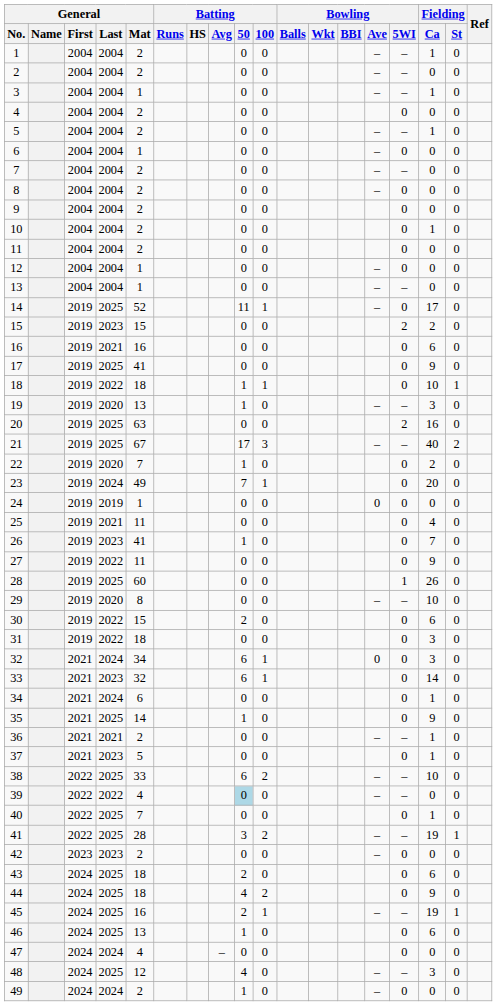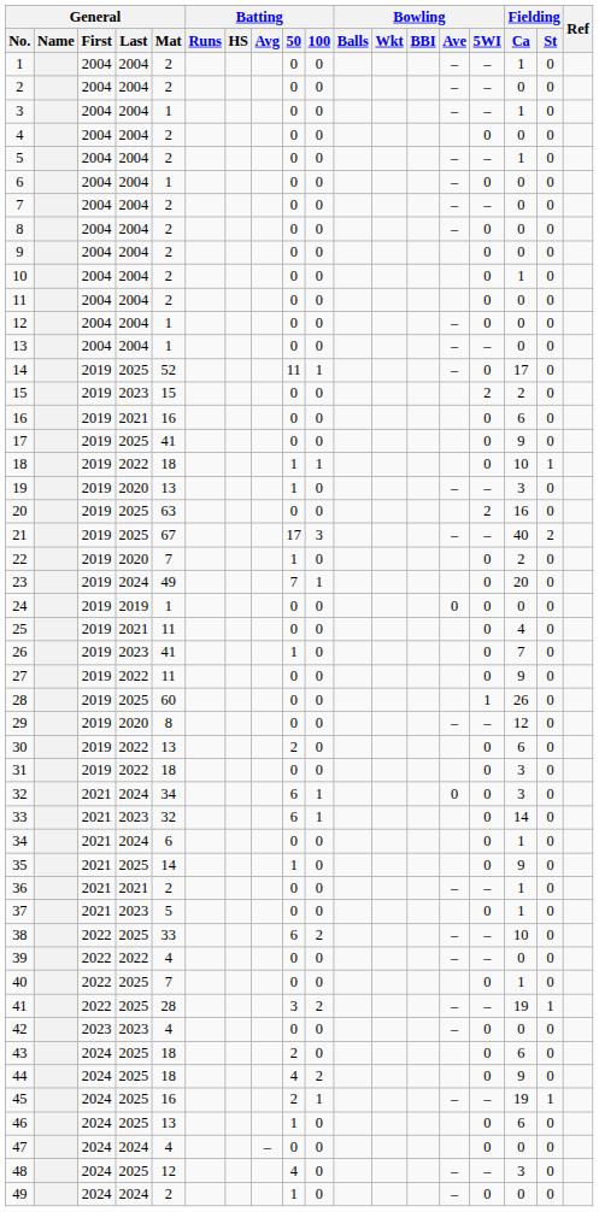 <table class="wikitable sortable plainrowheaders">
 <tr align="center">
 <th scope="col" colspan=5 class="unsortable">General</th>
 <th scope="col" colspan=5 class="unsortable"><a href='#'>Batting</a></th>
 <th scope="col" colspan=5 class="unsortable"><a href='#'>Bowling</a></th>
 <th scope="col" colspan=2 class="unsortable"><a href='#'>Fielding</a></th>
 <th scope="col" rowspan=2 class="unsortable">Ref</th>
 </tr>
 <tr align="center">
 <th scope="col">No.</th>
 <th scope="col">Name</th>
 <th scope="col">First</th>
 <th scope="col">Last</th>
 <th scope="col">Mat</th>
 <th scope="col"><a href='#'>Runs</a></th>
 <th scope="col">HS</th>
 <th scope="col"><a href='#'>Avg</a></th>
 <th scope="col"><a href='#'>50</a></th>
 <th scope="col"><a href='#'>100</a></th>
 <th scope="col"><a href='#'>Balls</a></th>
 <th scope="col"><a href='#'>Wkt</a></th>
 <th scope="col"><a href='#'>BBI</a></th>
 <th scope="col"><a href='#'>Ave</a></th>
 <th><a href='#'>5WI</a></th>
 <th scope="col"><a href='#'>Ca</a></th>
 <th scope="col"><a href='#'>St</a></th>
 </tr>
 <tr align="center">
 <td>1</td>
 <th scope="row"></th>
 <td>2004</td>
 <td>2004</td>
 <td>2</td>
 <td></td>
 <td></td>
 <td></td>
 <td>0</td>
 <td>0</td>
 <td></td>
 <td></td>
 <td></td>
 <td>–</td>
 <td>–</td>
 <td>1</td>
 <td>0</td>
 <td></td>
 </tr>
 <tr align="center">
 <td>2</td>
 <th scope="row"></th>
 <td>2004</td>
 <td>2004</td>
 <td>2</td>
 <td></td>
 <td></td>
 <td></td>
 <td>0</td>
 <td>0</td>
 <td></td>
 <td></td>
 <td></td>
 <td>–</td>
 <td>–</td>
 <td>0</td>
 <td>0</td>
 <td></td>
 </tr>
 <tr align="center">
 <td>3</td>
 <th scope="row"></th>
 <td>2004</td>
 <td>2004</td>
 <td>1</td>
 <td></td>
 <td></td>
 <td></td>
 <td>0</td>
 <td>0</td>
 <td></td>
 <td></td>
 <td></td>
 <td>–</td>
 <td>–</td>
 <td>1</td>
 <td>0</td>
 <td></td>
 </tr>
 <tr align="center">
 <td>4</td>
 <th scope="row"></th>
 <td>2004</td>
 <td>2004</td>
 <td>2</td>
 <td></td>
 <td></td>
 <td></td>
 <td>0</td>
 <td>0</td>
 <td></td>
 <td></td>
 <td></td>
 <td></td>
 <td>0</td>
 <td>0</td>
 <td>0</td>
 <td></td>
 </tr>
 <tr align="center">
 <td>5</td>
 <th scope="row"></th>
 <td>2004</td>
 <td>2004</td>
 <td>2</td>
 <td></td>
 <td></td>
 <td></td>
 <td>0</td>
 <td>0</td>
 <td></td>
 <td></td>
 <td></td>
 <td>–</td>
 <td>–</td>
 <td>1</td>
 <td>0</td>
 <td></td>
 </tr>
 <tr align="center">
 <td>6</td>
 <th scope="row"></th>
 <td>2004</td>
 <td>2004</td>
 <td>1</td>
 <td></td>
 <td></td>
 <td></td>
 <td>0</td>
 <td>0</td>
 <td></td>
 <td></td>
 <td></td>
 <td>–</td>
 <td>0</td>
 <td>0</td>
 <td>0</td>
 <td></td>
 </tr>
 <tr align="center">
 <td>7</td>
 <th scope="row"></th>
 <td>2004</td>
 <td>2004</td>
 <td>2</td>
 <td></td>
 <td></td>
 <td></td>
 <td>0</td>
 <td>0</td>
 <td></td>
 <td></td>
 <td></td>
 <td>–</td>
 <td>–</td>
 <td>0</td>
 <td>0</td>
 <td></td>
 </tr>
 <tr align="center">
 <td>8</td>
 <th scope="row"></th>
 <td>2004</td>
 <td>2004</td>
 <td>2</td>
 <td></td>
 <td></td>
 <td></td>
 <td>0</td>
 <td>0</td>
 <td></td>
 <td></td>
 <td></td>
 <td>–</td>
 <td>0</td>
 <td>0</td>
 <td>0</td>
 <td></td>
 </tr>
 <tr align="center">
 <td>9</td>
 <th scope="row"></th>
 <td>2004</td>
 <td>2004</td>
 <td>2</td>
 <td></td>
 <td></td>
 <td></td>
 <td>0</td>
 <td>0</td>
 <td></td>
 <td></td>
 <td></td>
 <td></td>
 <td>0</td>
 <td>0</td>
 <td>0</td>
 <td></td>
 </tr>
 <tr align="center">
 <td>10</td>
 <th scope="row"></th>
 <td>2004</td>
 <td>2004</td>
 <td>2</td>
 <td></td>
 <td></td>
 <td></td>
 <td>0</td>
 <td>0</td>
 <td></td>
 <td></td>
 <td></td>
 <td></td>
 <td>0</td>
 <td>1</td>
 <td>0</td>
 <td></td>
 </tr>
 <tr align="center">
 <td>11</td>
 <th scope="row"></th>
 <td>2004</td>
 <td>2004</td>
 <td>2</td>
 <td></td>
 <td></td>
 <td></td>
 <td>0</td>
 <td>0</td>
 <td></td>
 <td></td>
 <td></td>
 <td></td>
 <td>0</td>
 <td>0</td>
 <td>0</td>
 <td></td>
 </tr>
 <tr align="center">
 <td>12</td>
 <th scope="row"></th>
 <td>2004</td>
 <td>2004</td>
 <td>1</td>
 <td></td>
 <td></td>
 <td></td>
 <td>0</td>
 <td>0</td>
 <td></td>
 <td></td>
 <td></td>
 <td>–</td>
 <td>0</td>
 <td>0</td>
 <td>0</td>
 <td></td>
 </tr>
 <tr align="center">
 <td>13</td>
 <th scope="row"></th>
 <td>2004</td>
 <td>2004</td>
 <td>1</td>
 <td></td>
 <td></td>
 <td></td>
 <td>0</td>
 <td>0</td>
 <td></td>
 <td></td>
 <td></td>
 <td>–</td>
 <td>–</td>
 <td>0</td>
 <td>0</td>
 <td></td>
 </tr>
 <tr align="center">
 <td>14</td>
 <th scope="row"></th>
 <td>2019</td>
 <td>2025</td>
 <td>52</td>
 <td></td>
 <td></td>
 <td></td>
 <td>11</td>
 <td>1</td>
 <td></td>
 <td></td>
 <td></td>
 <td>–</td>
 <td>0</td>
 <td>17</td>
 <td>0</td>
 <td></td>
 </tr>
 <tr align="center">
 <td>15</td>
 <th scope="row"></th>
 <td>2019</td>
 <td>2023</td>
 <td>15</td>
 <td></td>
 <td></td>
 <td></td>
 <td>0</td>
 <td>0</td>
 <td></td>
 <td></td>
 <td></td>
 <td></td>
 <td>2</td>
 <td>2</td>
 <td>0</td>
 <td></td>
 </tr>
 <tr align="center">
 <td>16</td>
 <th scope="row"></th>
 <td>2019</td>
 <td>2021</td>
 <td>16</td>
 <td></td>
 <td></td>
 <td></td>
 <td>0</td>
 <td>0</td>
 <td></td>
 <td></td>
 <td></td>
 <td></td>
 <td>0</td>
 <td>6</td>
 <td>0</td>
 <td></td>
 </tr>
 <tr align="center">
 <td>17</td>
 <th scope="row"></th>
 <td>2019</td>
 <td>2025</td>
 <td>41</td>
 <td></td>
 <td></td>
 <td></td>
 <td>0</td>
 <td>0</td>
 <td></td>
 <td></td>
 <td></td>
 <td></td>
 <td>0</td>
 <td>9</td>
 <td>0</td>
 <td></td>
 </tr>
 <tr align="center">
 <td>18</td>
 <th scope="row"></th>
 <td>2019</td>
 <td>2022</td>
 <td>18</td>
 <td></td>
 <td></td>
 <td></td>
 <td>1</td>
 <td>1</td>
 <td></td>
 <td></td>
 <td></td>
 <td></td>
 <td>0</td>
 <td>10</td>
 <td>1</td>
 <td></td>
 </tr>
 <tr align="center">
 <td>19</td>
 <th scope="row"></th>
 <td>2019</td>
 <td>2020</td>
 <td>13</td>
 <td></td>
 <td></td>
 <td></td>
 <td>1</td>
 <td>0</td>
 <td></td>
 <td></td>
 <td></td>
 <td>–</td>
 <td>–</td>
 <td>3</td>
 <td>0</td>
 <td></td>
 </tr>
 <tr align="center">
 <td>20</td>
 <th scope="row"></th>
 <td>2019</td>
 <td>2025</td>
 <td>63</td>
 <td></td>
 <td></td>
 <td></td>
 <td>0</td>
 <td>0</td>
 <td></td>
 <td></td>
 <td></td>
 <td></td>
 <td>2</td>
 <td>16</td>
 <td>0</td>
 <td></td>
 </tr>
 <tr align="center">
 <td>21</td>
 <th scope="row"></th>
 <td>2019</td>
 <td>2025</td>
 <td>67</td>
 <td></td>
 <td></td>
 <td></td>
 <td>17</td>
 <td>3</td>
 <td></td>
 <td></td>
 <td></td>
 <td>–</td>
 <td>–</td>
 <td>40</td>
 <td>2</td>
 <td></td>
 </tr>
 <tr align="center">
 <td>22</td>
 <th scope="row"></th>
 <td>2019</td>
 <td>2020</td>
 <td>7</td>
 <td></td>
 <td></td>
 <td></td>
 <td>1</td>
 <td>0</td>
 <td></td>
 <td></td>
 <td></td>
 <td></td>
 <td>0</td>
 <td>2</td>
 <td>0</td>
 <td></td>
 </tr>
 <tr align="center">
 <td>23</td>
 <th scope="row"></th>
 <td>2019</td>
 <td>2024</td>
 <td>49</td>
 <td></td>
 <td></td>
 <td></td>
 <td>7</td>
 <td>1</td>
 <td></td>
 <td></td>
 <td></td>
 <td></td>
 <td>0</td>
 <td>20</td>
 <td>0</td>
 <td></td>
 </tr>
 <tr align="center">
 <td>24</td>
 <th scope="row"></th>
 <td>2019</td>
 <td>2019</td>
 <td>1</td>
 <td></td>
 <td></td>
 <td></td>
 <td>0</td>
 <td>0</td>
 <td></td>
 <td></td>
 <td></td>
 <td>0</td>
 <td>0</td>
 <td>0</td>
 <td>0</td>
 <td></td>
 </tr>
 <tr align="center">
 <td>25</td>
 <th scope="row"></th>
 <td>2019</td>
 <td>2021</td>
 <td>11</td>
 <td></td>
 <td></td>
 <td></td>
 <td>0</td>
 <td>0</td>
 <td></td>
 <td></td>
 <td></td>
 <td></td>
 <td>0</td>
 <td>4</td>
 <td>0</td>
 <td></td>
 </tr>
 <tr align="center">
 <td>26</td>
 <th scope="row"></th>
 <td>2019</td>
 <td>2023</td>
 <td>41</td>
 <td></td>
 <td></td>
 <td></td>
 <td>1</td>
 <td>0</td>
 <td></td>
 <td></td>
 <td></td>
 <td></td>
 <td>0</td>
 <td>7</td>
 <td>0</td>
 <td></td>
 </tr>
 <tr align="center">
 <td>27</td>
 <th scope="row"></th>
 <td>2019</td>
 <td>2022</td>
 <td>11</td>
 <td></td>
 <td></td>
 <td></td>
 <td>0</td>
 <td>0</td>
 <td></td>
 <td></td>
 <td></td>
 <td></td>
 <td>0</td>
 <td>9</td>
 <td>0</td>
 <td></td>
 </tr>
 <tr align="center">
 <td>28</td>
 <th scope="row"></th>
 <td>2019</td>
 <td>2025</td>
 <td>60</td>
 <td></td>
 <td></td>
 <td></td>
 <td>0</td>
 <td>0</td>
 <td></td>
 <td></td>
 <td></td>
 <td></td>
 <td>1</td>
 <td>26</td>
 <td>0</td>
 <td></td>
 </tr>
 <tr align="center">
 <td>29</td>
 <th scope="row"></th>
 <td>2019</td>
 <td>2020</td>
 <td>8</td>
 <td></td>
 <td></td>
 <td></td>
 <td>0</td>
 <td>0</td>
 <td></td>
 <td></td>
 <td></td>
 <td>–</td>
 <td>–</td>
-<td>10</td>
+<td>12</td>
 <td>0</td>
 <td></td>
 </tr>
 <tr align="center">
 <td>30</td>
 <th scope="row"></th>
 <td>2019</td>
 <td>2022</td>
-<td>15</td>
+<td>13</td>
 <td></td>
 <td></td>
 <td></td>
 <td>2</td>
 <td>0</td>
 <td></td>
 <td></td>
 <td></td>
 <td></td>
 <td>0</td>
 <td>6</td>
 <td>0</td>
 <td></td>
 </tr>
 <tr align="center">
 <td>31</td>
 <th scope="row"></th>
 <td>2019</td>
 <td>2022</td>
 <td>18</td>
 <td></td>
 <td></td>
 <td></td>
 <td>0</td>
 <td>0</td>
 <td></td>
 <td></td>
 <td></td>
 <td></td>
 <td>0</td>
 <td>3</td>
 <td>0</td>
 <td></td>
 </tr>
 <tr align="center">
 <td>32</td>
 <th scope="row"></th>
 <td>2021</td>
 <td>2024</td>
 <td>34</td>
 <td></td>
 <td></td>
 <td></td>
 <td>6</td>
 <td>1</td>
 <td></td>
 <td></td>
 <td></td>
 <td>0</td>
 <td>0</td>
 <td>3</td>
 <td>0</td>
 <td></td>
 </tr>
 <tr align="center">
 <td>33</td>
 <th scope="row"></th>
 <td>2021</td>
 <td>2023</td>
 <td>32</td>
 <td></td>
 <td></td>
 <td></td>
 <td>6</td>
 <td>1</td>
 <td></td>
 <td></td>
 <td></td>
 <td></td>
 <td>0</td>
 <td>14</td>
 <td>0</td>
 <td></td>
 </tr>
 <tr align="center">
 <td>34</td>
 <th scope="row"></th>
 <td>2021</td>
 <td>2024</td>
 <td>6</td>
 <td></td>
 <td></td>
 <td></td>
 <td>0</td>
 <td>0</td>
 <td></td>
 <td></td>
 <td></td>
 <td></td>
 <td>0</td>
 <td>1</td>
 <td>0</td>
 <td></td>
 </tr>
 <tr align="center">
 <td>35</td>
 <th scope="row"></th>
 <td>2021</td>
 <td>2025</td>
 <td>14</td>
 <td></td>
 <td></td>
 <td></td>
 <td>1</td>
 <td>0</td>
 <td></td>
 <td></td>
 <td></td>
 <td></td>
 <td>0</td>
 <td>9</td>
 <td>0</td>
 <td></td>
 </tr>
 <tr align="center">
 <td>36</td>
 <th scope="row"></th>
 <td>2021</td>
 <td>2021</td>
 <td>2</td>
 <td></td>
 <td></td>
 <td></td>
 <td>0</td>
 <td>0</td>
 <td></td>
 <td></td>
 <td></td>
 <td>–</td>
 <td>–</td>
 <td>1</td>
 <td>0</td>
 <td></td>
 </tr>
 <tr align="center">
 <td>37</td>
 <th scope="row"></th>
 <td>2021</td>
 <td>2023</td>
 <td>5</td>
 <td></td>
 <td></td>
 <td></td>
 <td>0</td>
 <td>0</td>
 <td></td>
 <td></td>
 <td></td>
 <td></td>
 <td>0</td>
 <td>1</td>
 <td>0</td>
 <td></td>
 </tr>
 <tr align="center">
 <td>38</td>
 <th scope="row"></th>
 <td>2022</td>
 <td>2025</td>
 <td>33</td>
 <td></td>
 <td></td>
 <td></td>
 <td>6</td>
 <td>2</td>
 <td></td>
 <td></td>
 <td></td>
 <td>–</td>
 <td>–</td>
 <td>10</td>
 <td>0</td>
 <td></td>
 </tr>
 <tr align="center">
 <td>39</td>
 <th scope="row"></th>
 <td>2022</td>
 <td>2022</td>
 <td>4</td>
 <td></td>
 <td></td>
 <td></td>
-<td style="background: lightblue;">0</td>
+<td>0</td>
 <td>0</td>
 <td></td>
 <td></td>
 <td></td>
 <td>–</td>
 <td>–</td>
 <td>0</td>
 <td>0</td>
 <td></td>
 </tr>
 <tr align="center">
 <td>40</td>
 <th scope="row"></th>
 <td>2022</td>
 <td>2025</td>
 <td>7</td>
 <td></td>
 <td></td>
 <td></td>
 <td>0</td>
 <td>0</td>
 <td></td>
 <td></td>
 <td></td>
 <td></td>
 <td>0</td>
 <td>1</td>
 <td>0</td>
 <td></td>
 </tr>
 <tr align="center">
 <td>41</td>
 <th scope="row"></th>
 <td>2022</td>
 <td>2025</td>
 <td>28</td>
 <td></td>
 <td></td>
 <td></td>
 <td>3</td>
 <td>2</td>
 <td></td>
 <td></td>
 <td></td>
 <td>–</td>
 <td>–</td>
 <td>19</td>
 <td>1</td>
 <td></td>
 </tr>
 <tr align="center">
 <td>42</td>
 <th scope="row"></th>
 <td>2023</td>
 <td>2023</td>
-<td>2</td>
+<td>4</td>
 <td></td>
 <td></td>
 <td></td>
 <td>0</td>
 <td>0</td>
 <td></td>
 <td></td>
 <td></td>
 <td>–</td>
 <td>0</td>
 <td>0</td>
 <td>0</td>
 <td></td>
 </tr>
 <tr align="center">
 <td>43</td>
 <th scope="row"></th>
 <td>2024</td>
 <td>2025</td>
 <td>18</td>
 <td></td>
 <td></td>
 <td></td>
 <td>2</td>
 <td>0</td>
 <td></td>
 <td></td>
 <td></td>
 <td></td>
 <td>0</td>
 <td>6</td>
 <td>0</td>
 <td></td>
 </tr>
 <tr align="center">
 <td>44</td>
 <th scope="row"></th>
 <td>2024</td>
 <td>2025</td>
 <td>18</td>
 <td></td>
 <td></td>
 <td></td>
 <td>4</td>
 <td>2</td>
 <td></td>
 <td></td>
 <td></td>
 <td></td>
 <td>0</td>
 <td>9</td>
 <td>0</td>
 <td></td>
 </tr>
 <tr align="center">
 <td>45</td>
 <th scope="row"></th>
 <td>2024</td>
 <td>2025</td>
 <td>16</td>
 <td></td>
 <td></td>
 <td></td>
 <td>2</td>
 <td>1</td>
 <td></td>
 <td></td>
 <td></td>
 <td>–</td>
 <td>–</td>
 <td>19</td>
 <td>1</td>
 <td></td>
 </tr>
 <tr align="center">
 <td>46</td>
 <th scope="row"></th>
 <td>2024</td>
 <td>2025</td>
 <td>13</td>
 <td></td>
 <td></td>
 <td></td>
 <td>1</td>
 <td>0</td>
 <td></td>
 <td></td>
 <td></td>
 <td></td>
 <td>0</td>
 <td>6</td>
 <td>0</td>
 <td></td>
 </tr>
 <tr align="center">
 <td>47</td>
 <th scope="row"></th>
 <td>2024</td>
 <td>2024</td>
 <td>4</td>
 <td></td>
 <td></td>
 <td>–</td>
 <td>0</td>
 <td>0</td>
 <td></td>
 <td></td>
 <td></td>
 <td></td>
 <td>0</td>
 <td>0</td>
 <td>0</td>
 <td></td>
 </tr>
 <tr align="center">
 <td>48</td>
 <th scope="row"></th>
 <td>2024</td>
 <td>2025</td>
 <td>12</td>
 <td></td>
 <td></td>
 <td></td>
 <td>4</td>
 <td>0</td>
 <td></td>
 <td></td>
 <td></td>
 <td>–</td>
 <td>–</td>
 <td>3</td>
 <td>0</td>
 <td></td>
 </tr>
 <tr align="center">
 <td>49</td>
 <th scope="row"></th>
 <td>2024</td>
 <td>2024</td>
 <td>2</td>
 <td></td>
 <td></td>
 <td></td>
 <td>1</td>
 <td>0</td>
 <td></td>
 <td></td>
 <td></td>
 <td>–</td>
 <td>0</td>
 <td>0</td>
 <td>0</td>
 <td></td>
 </tr>
 </table>
